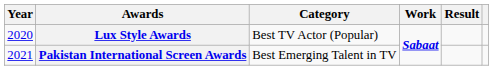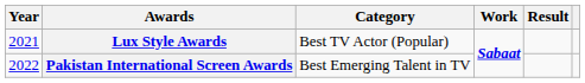 <table class="wikitable plainrowheaders">
 <tr>
 <th>Year</th>
 <th>Awards</th>
 <th>Category</th>
 <th>Work</th>
 <th>Result</th>
 <th></th>
 </tr>
 <tr>
-<td><a href='#'>2020</a></td>
+<td><a href='#'>2021</a></td>
 <th scope=row><a href='#'>Lux Style Awards</a></th>
 <td>Best TV Actor (Popular)</td>
 <td rowspan="2"><strong><em><a href='#'>Sabaat</a></em></strong></td>
 <td></td>
 <td></td>
 </tr>
 <tr>
-<td><a href='#'>2021</a></td>
+<td><a href='#'>2022</a></td>
 <th scope=row><a href='#'>Pakistan International Screen Awards</a></th>
 <td>Best Emerging Talent in TV</td>
 <td></td>
 <td></td>
 </tr>
 </table>
